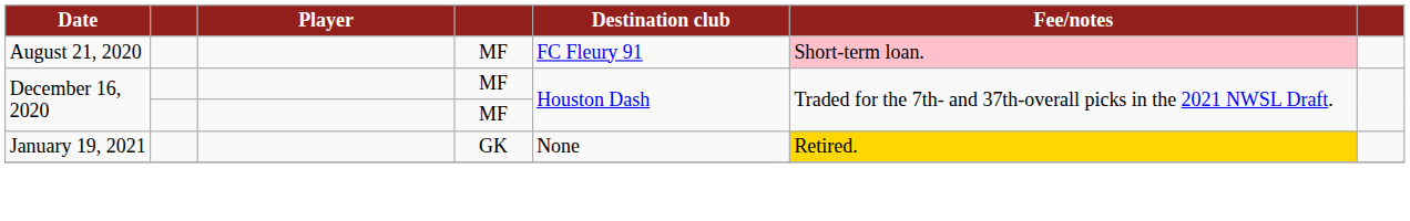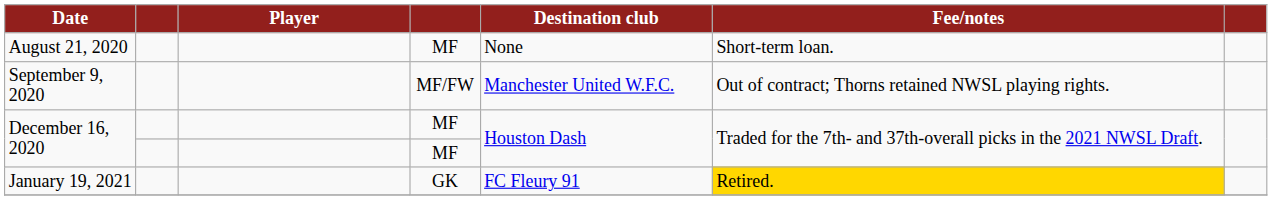 <table class="wikitable sortable" style="text-align:left;">
 <tr>
 <th style="background:#921f1c; color:#fff; width:110px;" data-sort-type="date">Date</th>
 <th style="background:#921f1c; color:#fff; width:30px;"></th>
 <th style="background:#921f1c; color:#fff; width:200px;">Player</th>
 <th style="background:#921f1c; color:#fff; width:55px;"></th>
 <th style="background:#921f1c; color:#fff; width:200px;">Destination club</th>
 <th style="background:#921f1c; color:#fff; width:450px;">Fee/notes</th>
 <th style="background:#921f1c; color:#fff; width:30px;"></th>
 </tr>
 <tr>
 <td>August 21, 2020</td>
 <td></td>
 <td></td>
 <td align="center">MF</td>
-<td> <a href='#'>FC Fleury 91</a></td>
-<td style="background: pink;">Short-term loan.</td>
+<td>None</td>
+<td>Short-term loan.</td>
+<td></td>
+</tr>
+<tr>
+<td>September 9, 2020</td>
+<td></td>
+<td></td>
+<td align="center">MF/FW</td>
+<td> <a href='#'>Manchester United W.F.C.</a></td>
+<td>Out of contract; Thorns retained NWSL playing rights.</td>
 <td></td>
 </tr>
 <tr>
 <td rowspan="2">December 16, 2020</td>
 <td></td>
 <td></td>
 <td align="center">MF</td>
 <td rowspan="2"> <a href='#'>Houston Dash</a></td>
 <td rowspan="2">Traded for the 7th- and 37th-overall picks in the <a href='#'>2021 NWSL Draft</a>.</td>
 <td rowspan="2"></td>
 </tr>
 <tr>
 <td></td>
 <td></td>
 <td align="center">MF</td>
 </tr>
 <tr>
 <td>January 19, 2021</td>
 <td></td>
 <td></td>
 <td align="center">GK</td>
-<td>None</td>
+<td> <a href='#'>FC Fleury 91</a></td>
 <td style="background: gold;">Retired.</td>
 <td></td>
 </tr>
 <tr>
 </tr>
 </table>
